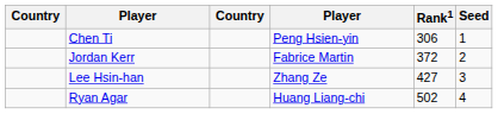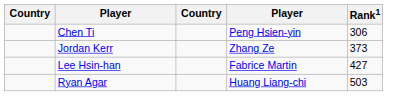 <table class="sortable wikitable">
 <tr>
 <th width="70">Country</th>
 <th width="175">Player</th>
 <th width="70">Country</th>
 <th width="175">Player</th>
 <th>Rank<sup>1</sup></th>
-<th>Seed</th>
 </tr>
 <tr>
 <td></td>
 <td><a href='#'>Chen Ti</a></td>
 <td></td>
 <td><a href='#'>Peng Hsien-yin</a></td>
 <td>306</td>
-<td>1</td>
 </tr>
 <tr>
 <td></td>
 <td><a href='#'>Jordan Kerr</a></td>
 <td></td>
-<td><a href='#'>Fabrice Martin</a></td>
-<td>372</td>
-<td>2</td>
+<td><a href='#'>Zhang Ze</a></td>
+<td>373</td>
 </tr>
 <tr>
 <td></td>
 <td><a href='#'>Lee Hsin-han</a></td>
 <td></td>
-<td><a href='#'>Zhang Ze</a></td>
+<td><a href='#'>Fabrice Martin</a></td>
 <td>427</td>
-<td>3</td>
 </tr>
 <tr>
 <td></td>
 <td><a href='#'>Ryan Agar</a></td>
 <td></td>
 <td><a href='#'>Huang Liang-chi</a></td>
-<td>502</td>
-<td>4</td>
+<td>503</td>
 </tr>
 </table>
